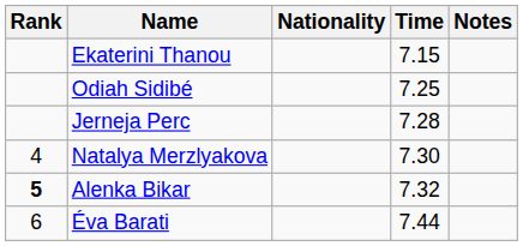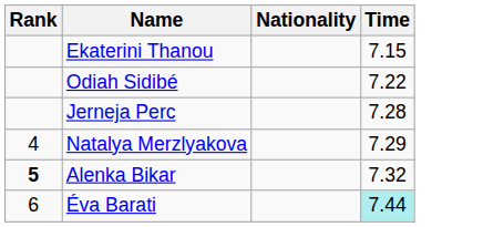 <table class="wikitable sortable" style="text-align:center">
 <tr>
 <th>Rank</th>
 <th>Name</th>
 <th>Nationality</th>
 <th>Time</th>
-<th>Notes</th>
 </tr>
 <tr>
 <td></td>
 <td align="left"><a href='#'>Ekaterini Thanou</a></td>
 <td align=left></td>
 <td>7.15</td>
-<td></td>
 </tr>
 <tr>
 <td></td>
 <td align="left"><a href='#'>Odiah Sidibé</a></td>
 <td align=left></td>
-<td>7.25</td>
-<td></td>
+<td>7.22</td>
 </tr>
 <tr>
 <td></td>
 <td align="left"><a href='#'>Jerneja Perc</a></td>
 <td align=left></td>
 <td>7.28</td>
-<td></td>
 </tr>
 <tr>
 <td>4</td>
 <td align="left"><a href='#'>Natalya Merzlyakova</a></td>
 <td align=left></td>
-<td>7.30</td>
-<td></td>
+<td>7.29</td>
 </tr>
 <tr>
 <td><strong>5</strong></td>
 <td align="left"><a href='#'>Alenka Bikar</a></td>
 <td align=left></td>
 <td>7.32</td>
-<td></td>
 </tr>
 <tr>
 <td>6</td>
 <td align="left"><a href='#'>Éva Barati</a></td>
 <td align=left></td>
-<td>7.44</td>
-<td></td>
+<td style="background: paleturquoise;">7.44</td>
 </tr>
 </table>
